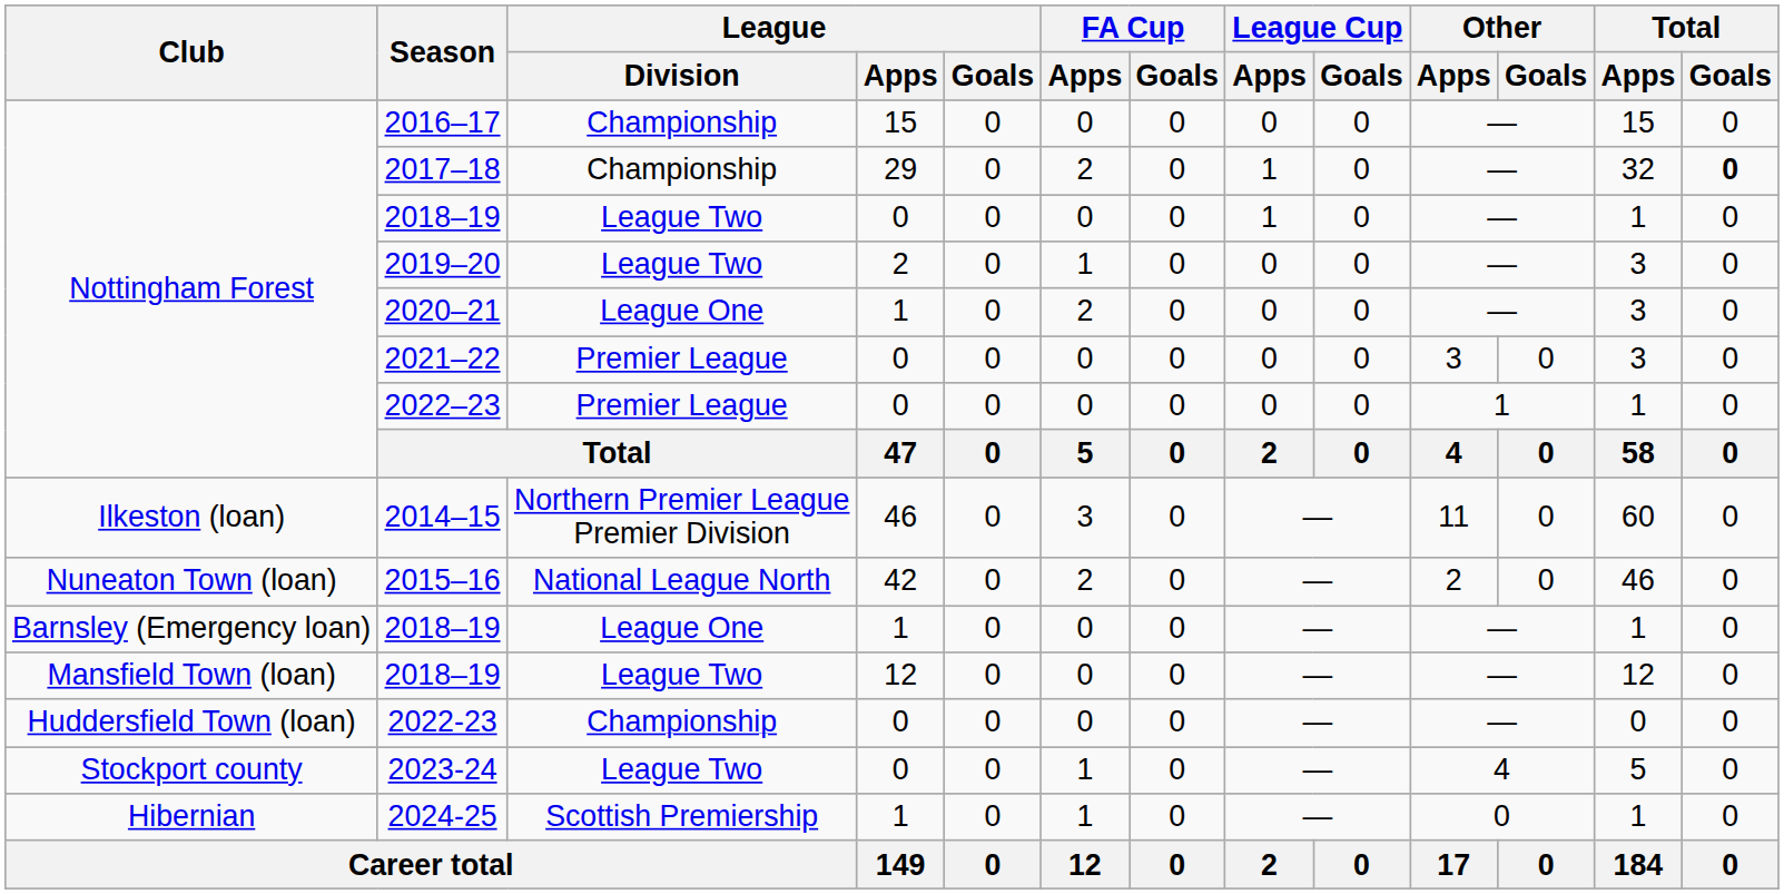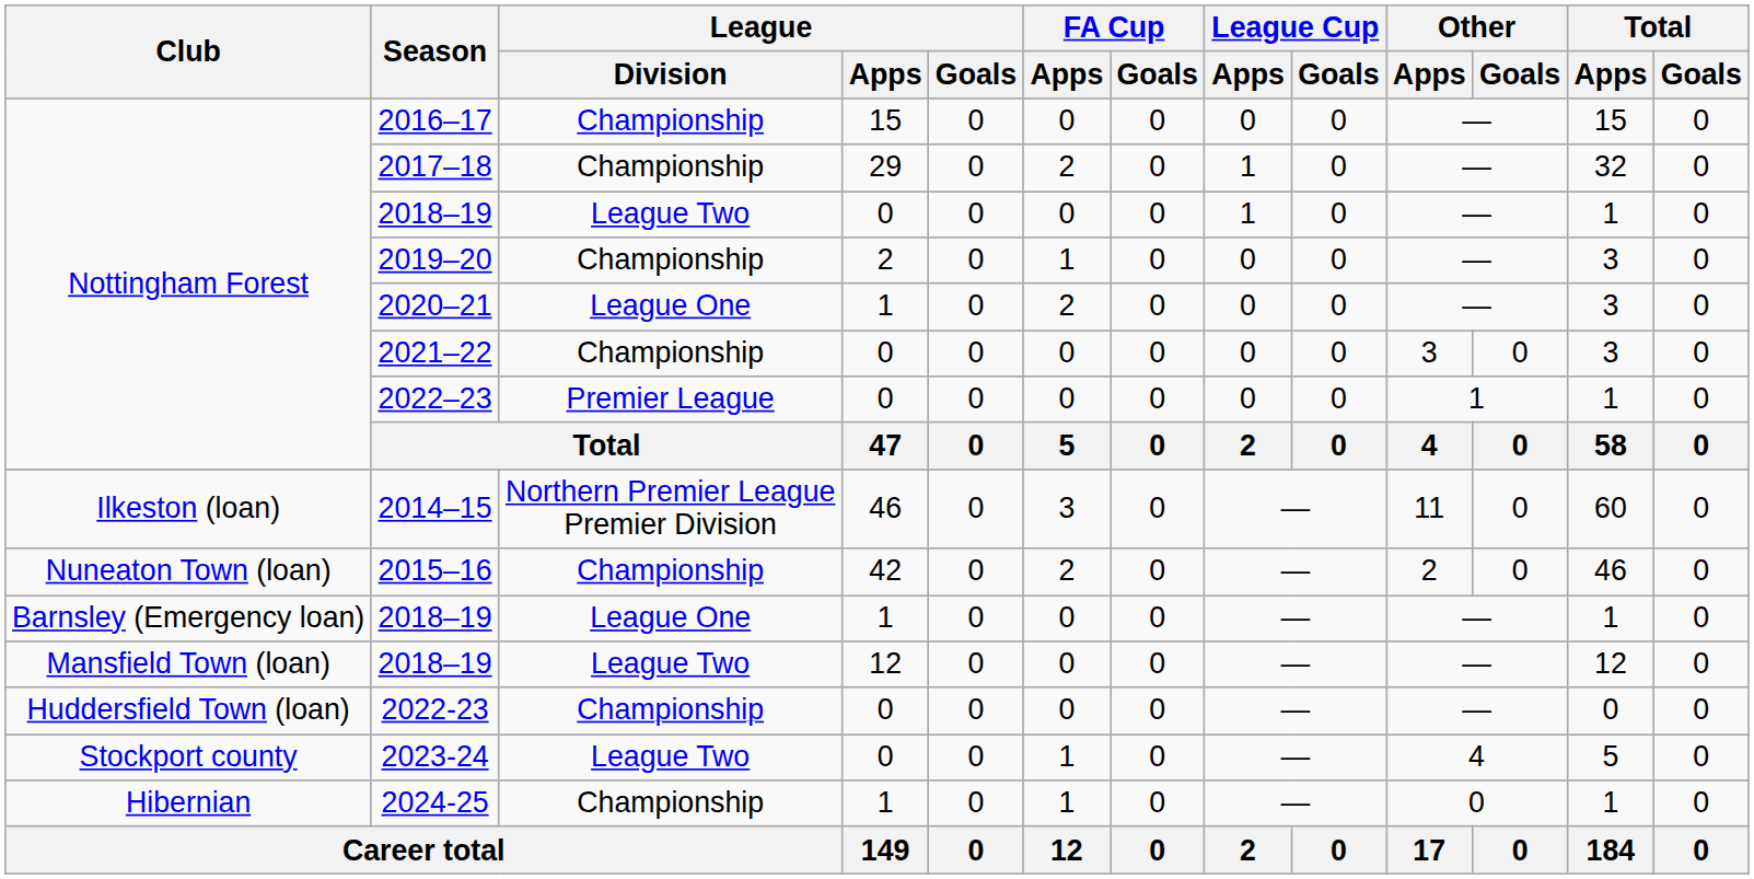 <table class="wikitable" style="text-align: center;">
 <tr>
 <th rowspan=2>Club</th>
 <th rowspan=2>Season</th>
 <th colspan=3>League</th>
 <th colspan=2><a href='#'>FA Cup</a></th>
 <th colspan=2><a href='#'>League Cup</a></th>
 <th colspan=2>Other</th>
 <th colspan=2>Total</th>
 </tr>
 <tr>
 <th>Division</th>
 <th>Apps</th>
 <th>Goals</th>
 <th>Apps</th>
 <th>Goals</th>
 <th>Apps</th>
 <th>Goals</th>
 <th>Apps</th>
 <th>Goals</th>
 <th>Apps</th>
 <th>Goals</th>
 </tr>
 <tr>
 <td rowspan=8><a href='#'>Nottingham Forest</a></td>
 <td><a href='#'>2016–17</a></td>
 <td><a href='#'>Championship</a></td>
 <td>15</td>
 <td>0</td>
 <td>0</td>
 <td>0</td>
 <td>0</td>
 <td>0</td>
 <td colspan=2>—</td>
 <td>15</td>
 <td>0</td>
 </tr>
 <tr>
 <td><a href='#'>2017–18</a></td>
 <td>Championship</td>
 <td>29</td>
 <td>0</td>
 <td>2</td>
 <td>0</td>
 <td>1</td>
 <td>0</td>
 <td colspan=2>—</td>
 <td>32</td>
-<td><strong>0</strong></td>
+<td>0</td>
 </tr>
 <tr>
 <td><a href='#'>2018–19</a></td>
 <td><a href='#'>League Two</a></td>
 <td>0</td>
 <td>0</td>
 <td>0</td>
 <td>0</td>
 <td>1</td>
 <td>0</td>
 <td colspan=2>—</td>
 <td>1</td>
 <td>0</td>
 </tr>
 <tr>
 <td><a href='#'>2019–20</a></td>
-<td><a href='#'>League Two</a></td>
+<td>Championship</td>
 <td>2</td>
 <td>0</td>
 <td>1</td>
 <td>0</td>
 <td>0</td>
 <td>0</td>
 <td colspan=2>—</td>
 <td>3</td>
 <td>0</td>
 </tr>
 <tr>
 <td><a href='#'>2020–21</a></td>
 <td><a href='#'>League One</a></td>
 <td>1</td>
 <td>0</td>
 <td>2</td>
 <td>0</td>
 <td>0</td>
 <td>0</td>
 <td colspan=2>—</td>
 <td>3</td>
 <td>0</td>
 </tr>
 <tr>
 <td><a href='#'>2021–22</a></td>
-<td><a href='#'>Premier League</a></td>
+<td>Championship</td>
 <td>0</td>
 <td>0</td>
 <td>0</td>
 <td>0</td>
 <td>0</td>
 <td>0</td>
 <td>3</td>
 <td>0</td>
 <td>3</td>
 <td>0</td>
 </tr>
 <tr>
 <td><a href='#'>2022–23</a></td>
 <td><a href='#'>Premier League</a></td>
 <td>0</td>
 <td>0</td>
 <td>0</td>
 <td>0</td>
 <td>0</td>
 <td>0</td>
 <td colspan=2>1</td>
 <td>1</td>
 <td>0</td>
 </tr>
 <tr>
 <th colspan=2>Total</th>
 <th>47</th>
 <th>0</th>
 <th>5</th>
 <th>0</th>
 <th>2</th>
 <th>0</th>
 <th>4</th>
 <th>0</th>
 <th>58</th>
 <th>0</th>
 </tr>
 <tr>
 <td><a href='#'>Ilkeston</a> (loan)</td>
 <td><a href='#'>2014–15</a></td>
 <td><a href='#'>Northern Premier League</a><br>Premier Division</td>
 <td>46</td>
 <td>0</td>
 <td>3</td>
 <td>0</td>
 <td colspan=2>—</td>
 <td>11</td>
 <td>0</td>
 <td>60</td>
 <td>0</td>
 </tr>
 <tr>
 <td><a href='#'>Nuneaton Town</a> (loan)</td>
 <td><a href='#'>2015–16</a></td>
-<td><a href='#'>National League North</a></td>
+<td><a href='#'>Championship</a></td>
 <td>42</td>
 <td>0</td>
 <td>2</td>
 <td>0</td>
 <td colspan=2>—</td>
 <td>2</td>
 <td>0</td>
 <td>46</td>
 <td>0</td>
 </tr>
 <tr>
 <td><a href='#'>Barnsley</a> (Emergency loan)</td>
 <td><a href='#'>2018–19</a></td>
 <td><a href='#'>League One</a></td>
 <td>1</td>
 <td>0</td>
 <td>0</td>
 <td>0</td>
 <td colspan=2>—</td>
 <td colspan=2>—</td>
 <td>1</td>
 <td>0</td>
 </tr>
 <tr>
 <td><a href='#'>Mansfield Town</a> (loan)</td>
 <td><a href='#'>2018–19</a></td>
 <td><a href='#'>League Two</a></td>
 <td>12</td>
 <td>0</td>
 <td>0</td>
 <td>0</td>
 <td colspan=2>—</td>
 <td colspan=2>—</td>
 <td>12</td>
 <td>0</td>
 </tr>
 <tr>
 <td><a href='#'>Huddersfield Town</a> (loan)</td>
 <td><a href='#'>2022-23</a></td>
 <td><a href='#'>Championship</a></td>
 <td>0</td>
 <td>0</td>
 <td>0</td>
 <td>0</td>
 <td colspan=2>—</td>
 <td colspan=2>—</td>
 <td>0</td>
 <td>0</td>
 </tr>
 <tr>
 <td><a href='#'>Stockport county</a></td>
 <td><a href='#'>2023-24</a></td>
 <td><a href='#'>League Two</a></td>
 <td>0</td>
 <td>0</td>
 <td>1</td>
 <td>0</td>
 <td colspan=2>—</td>
 <td colspan=2>4</td>
 <td>5</td>
 <td>0</td>
 </tr>
 <tr>
 <td><a href='#'>Hibernian</a></td>
 <td><a href='#'>2024-25</a></td>
-<td><a href='#'>Scottish Premiership</a></td>
+<td>Championship</td>
 <td>1</td>
 <td>0</td>
 <td>1</td>
 <td>0</td>
 <td colspan=2>—</td>
 <td colspan=2>0</td>
 <td>1</td>
 <td>0</td>
 </tr>
 <tr>
 <th colspan=3>Career total</th>
 <th>149</th>
 <th>0</th>
 <th>12</th>
 <th>0</th>
 <th>2</th>
 <th>0</th>
 <th>17</th>
 <th>0</th>
 <th>184</th>
 <th>0</th>
 </tr>
 </table>
